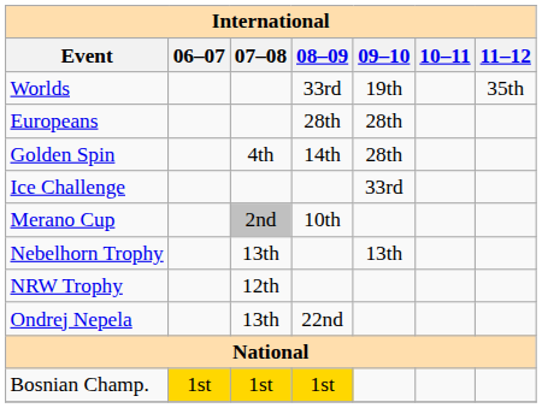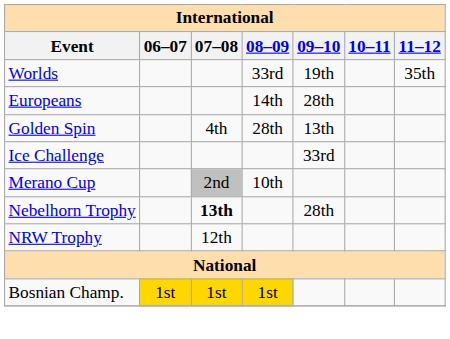 <table class="wikitable" style="text-align:center">
 <tr>
 <th style="background-color: #ffdead; " colspan=7 align=center>International</th>
 </tr>
 <tr>
 <th>Event</th>
 <th>06–07</th>
 <th>07–08</th>
 <th><a href='#'>08–09</a></th>
 <th><a href='#'>09–10</a></th>
 <th><a href='#'>10–11</a></th>
 <th><a href='#'>11–12</a></th>
 </tr>
 <tr>
 <td align=left><a href='#'>Worlds</a></td>
 <td></td>
 <td></td>
 <td>33rd</td>
 <td>19th</td>
 <td></td>
 <td>35th</td>
 </tr>
 <tr>
 <td align=left><a href='#'>Europeans</a></td>
 <td></td>
 <td></td>
-<td>28th</td>
+<td>14th</td>
 <td>28th</td>
 <td></td>
 <td></td>
 </tr>
 <tr>
 <td align=left><a href='#'>Golden Spin</a></td>
 <td></td>
 <td>4th</td>
-<td>14th</td>
 <td>28th</td>
+<td>13th</td>
 <td></td>
 <td></td>
 </tr>
 <tr>
 <td align=left><a href='#'>Ice Challenge</a></td>
 <td></td>
 <td></td>
 <td></td>
 <td>33rd</td>
 <td></td>
 <td></td>
 </tr>
 <tr>
 <td align=left><a href='#'>Merano Cup</a></td>
 <td></td>
 <td bgcolor=silver>2nd</td>
 <td>10th</td>
 <td></td>
 <td></td>
 <td></td>
 </tr>
 <tr>
 <td align=left><a href='#'>Nebelhorn Trophy</a></td>
 <td></td>
-<td>13th</td>
+<td><strong>13th</strong></td>
 <td></td>
-<td>13th</td>
+<td>28th</td>
 <td></td>
 <td></td>
 </tr>
 <tr>
 <td align=left><a href='#'>NRW Trophy</a></td>
 <td></td>
 <td>12th</td>
 <td></td>
-<td></td>
-<td></td>
-<td></td>
-</tr>
-<tr>
-<td align=left><a href='#'>Ondrej Nepela</a></td>
-<td></td>
-<td>13th</td>
-<td>22nd</td>
 <td></td>
 <td></td>
 <td></td>
 </tr>
 <tr>
 <th style="background-color: #ffdead; " colspan=7 align=center>National</th>
 </tr>
 <tr>
 <td align=left>Bosnian Champ.</td>
 <td bgcolor=gold>1st</td>
 <td bgcolor=gold>1st</td>
 <td bgcolor=gold>1st</td>
 <td></td>
 <td></td>
 <td></td>
 </tr>
 <tr>
 </tr>
 </table>
